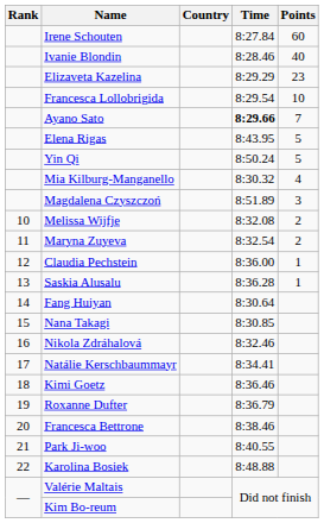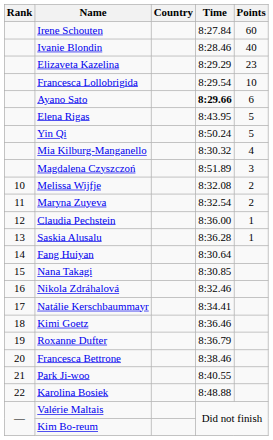 <table class="wikitable sortable" style="text-align:center">
 <tr>
 <th>Rank</th>
 <th>Name</th>
 <th>Country</th>
 <th>Time</th>
 <th>Points</th>
 </tr>
 <tr>
 <td></td>
 <td align=left><a href='#'>Irene Schouten</a></td>
 <td align=left></td>
 <td>8:27.84</td>
 <td>60</td>
 </tr>
 <tr>
 <td></td>
 <td align=left><a href='#'>Ivanie Blondin</a></td>
 <td align=left></td>
 <td>8:28.46</td>
 <td>40</td>
 </tr>
 <tr>
 <td></td>
 <td align=left><a href='#'>Elizaveta Kazelina</a></td>
 <td align=left></td>
 <td>8:29.29</td>
 <td>23</td>
 </tr>
 <tr>
 <td></td>
 <td align=left><a href='#'>Francesca Lollobrigida</a></td>
 <td align=left></td>
 <td>8:29.54</td>
 <td>10</td>
 </tr>
 <tr>
 <td></td>
 <td align=left><a href='#'>Ayano Sato</a></td>
 <td align=left></td>
 <td><strong>8:29.66</strong></td>
-<td>7</td>
+<td>6</td>
 </tr>
 <tr>
 <td></td>
 <td align=left><a href='#'>Elena Rigas</a></td>
 <td align=left></td>
 <td>8:43.95</td>
 <td>5</td>
 </tr>
 <tr>
 <td></td>
 <td align=left><a href='#'>Yin Qi</a></td>
 <td align=left></td>
 <td>8:50.24</td>
 <td>5</td>
 </tr>
 <tr>
 <td></td>
 <td align=left><a href='#'>Mia Kilburg-Manganello</a></td>
 <td align=left></td>
 <td>8:30.32</td>
 <td>4</td>
 </tr>
 <tr>
 <td></td>
 <td align=left><a href='#'>Magdalena Czyszczoń</a></td>
 <td align=left></td>
 <td>8:51.89</td>
 <td>3</td>
 </tr>
 <tr>
 <td>10</td>
 <td align=left><a href='#'>Melissa Wijfje</a></td>
 <td align=left></td>
 <td>8:32.08</td>
 <td>2</td>
 </tr>
 <tr>
 <td>11</td>
 <td align=left><a href='#'>Maryna Zuyeva</a></td>
 <td align=left></td>
 <td>8:32.54</td>
 <td>2</td>
 </tr>
 <tr>
 <td>12</td>
 <td align=left><a href='#'>Claudia Pechstein</a></td>
 <td align=left></td>
 <td>8:36.00</td>
 <td>1</td>
 </tr>
 <tr>
 <td>13</td>
 <td align=left><a href='#'>Saskia Alusalu</a></td>
 <td align=left></td>
 <td>8:36.28</td>
 <td>1</td>
 </tr>
 <tr>
 <td>14</td>
 <td align=left><a href='#'>Fang Huiyan</a></td>
 <td align=left></td>
 <td>8:30.64</td>
 <td></td>
 </tr>
 <tr>
 <td>15</td>
 <td align=left><a href='#'>Nana Takagi</a></td>
 <td align=left></td>
 <td>8:30.85</td>
 <td></td>
 </tr>
 <tr>
 <td>16</td>
 <td align=left><a href='#'>Nikola Zdráhalová</a></td>
 <td align=left></td>
 <td>8:32.46</td>
 <td></td>
 </tr>
 <tr>
 <td>17</td>
 <td align=left><a href='#'>Natálie Kerschbaummayr</a></td>
 <td align=left></td>
 <td>8:34.41</td>
 <td></td>
 </tr>
 <tr>
 <td>18</td>
 <td align=left><a href='#'>Kimi Goetz</a></td>
 <td align=left></td>
 <td>8:36.46</td>
 <td></td>
 </tr>
 <tr>
 <td>19</td>
 <td align=left><a href='#'>Roxanne Dufter</a></td>
 <td align=left></td>
 <td>8:36.79</td>
 <td></td>
 </tr>
 <tr>
 <td>20</td>
 <td align=left><a href='#'>Francesca Bettrone</a></td>
 <td align=left></td>
 <td>8:38.46</td>
 <td></td>
 </tr>
 <tr>
 <td>21</td>
 <td align=left><a href='#'>Park Ji-woo</a></td>
 <td align=left></td>
 <td>8:40.55</td>
 <td></td>
 </tr>
 <tr>
 <td>22</td>
 <td align=left><a href='#'>Karolina Bosiek</a></td>
 <td align=left></td>
 <td>8:48.88</td>
 <td></td>
 </tr>
 <tr>
 <td rowspan=2>—</td>
 <td align=left><a href='#'>Valérie Maltais</a></td>
 <td align=left></td>
 <td rowspan=2 colspan=2>Did not finish</td>
 </tr>
 <tr>
 <td align=left><a href='#'>Kim Bo-reum</a></td>
 <td align=left></td>
 </tr>
 </table>
